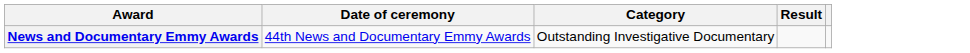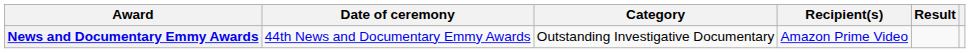 <table class="wikitable sortable plainrowheaders">
 <tr>
 <th scope="col">Award</th>
 <th scope="col">Date of ceremony</th>
 <th scope="col">Category</th>
+<th scope="col">Recipient(s)</th>
 <th scope="col">Result</th>
 <th scope="col" class="unsortable"></th>
 </tr>
 <tr>
 <th scope="row"><a href='#'>News and Documentary Emmy Awards</a></th>
 <td><a href='#'>44th News and Documentary Emmy Awards</a></td>
 <td>Outstanding Investigative Documentary</td>
+<td><a href='#'>Amazon Prime Video</a></td>
 <td></td>
 <td style="text-align:center;"></td>
 </tr>
 </table>
